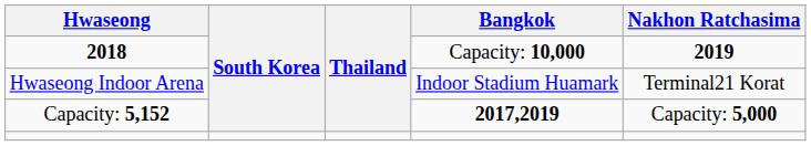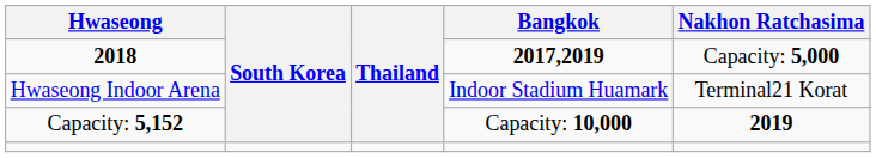 <table class="wikitable" style="text-align:center;">
 <tr>
 <th><a href='#'>Hwaseong</a></th>
 <th rowspan=4><a href='#'>South Korea</a></th>
 <th rowspan=4><a href='#'>Thailand</a></th>
 <th><a href='#'>Bangkok</a></th>
 <th><a href='#'>Nakhon Ratchasima</a></th>
 </tr>
 <tr>
 <td><strong>2018</strong></td>
-<td>Capacity: <strong>10,000</strong></td>
-<td><strong>2019</strong></td>
+<td><strong>2017,2019</strong></td>
+<td>Capacity: <strong>5,000</strong></td>
 </tr>
 <tr>
 <td><a href='#'>Hwaseong Indoor Arena</a></td>
 <td><a href='#'>Indoor Stadium Huamark</a></td>
 <td>Terminal21 Korat</td>
 </tr>
 <tr>
 <td>Capacity: <strong>5,152</strong></td>
-<td><strong>2017,2019</strong></td>
-<td>Capacity: <strong>5,000</strong></td>
+<td>Capacity: <strong>10,000</strong></td>
+<td><strong>2019</strong></td>
 </tr>
 <tr>
 <td></td>
 <td></td>
 <td></td>
 <td></td>
 <td></td>
 </tr>
 </table>
